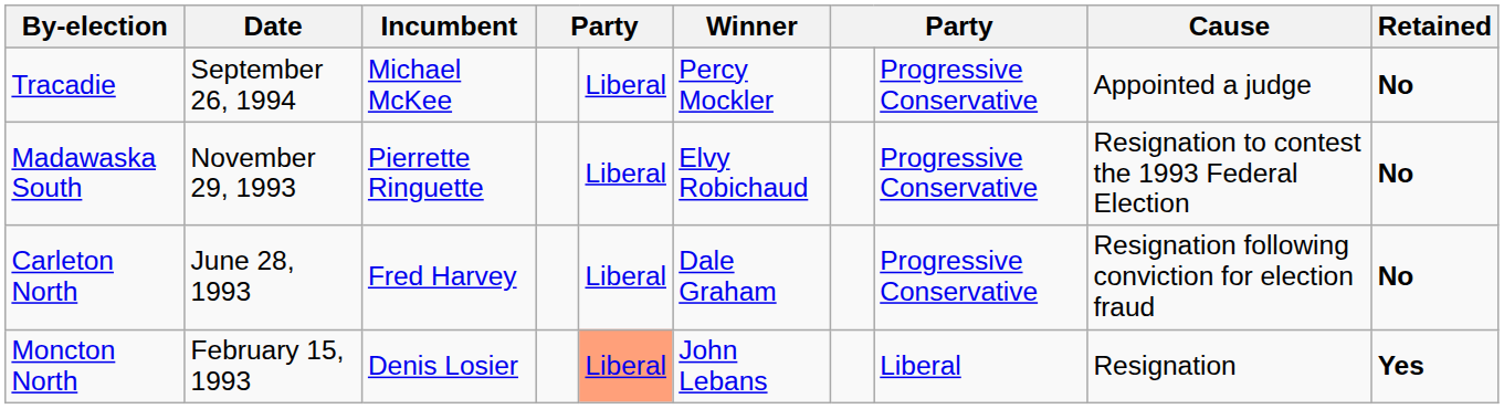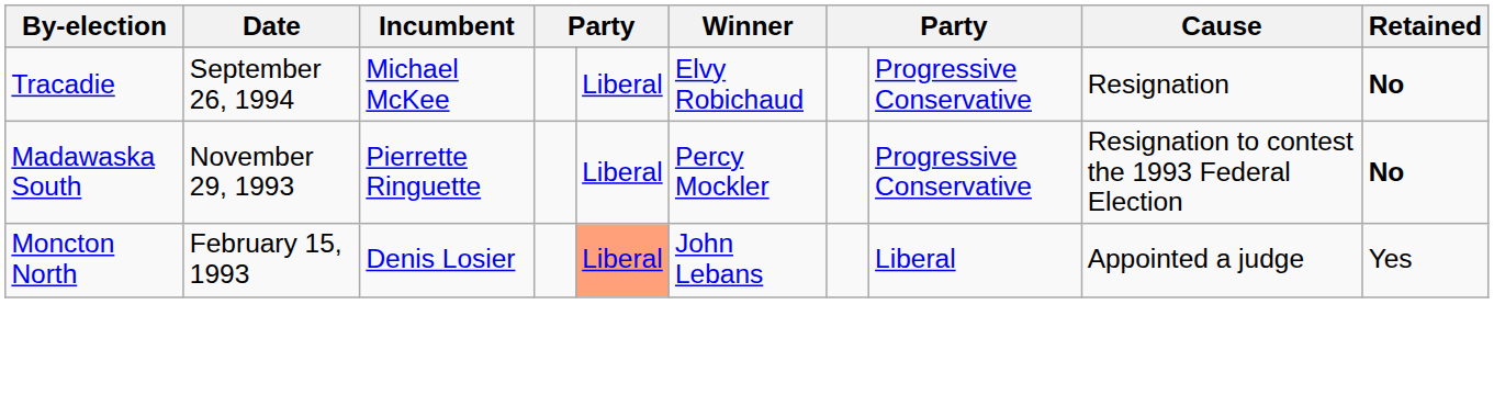 <table class=wikitable style="width:100%">
 <tr>
 <th>By-election</th>
 <th>Date</th>
 <th>Incumbent</th>
 <th colspan=2>Party</th>
 <th>Winner</th>
 <th colspan=2>Party</th>
 <th>Cause</th>
 <th>Retained</th>
 </tr>
 <tr>
 <td><a href='#'>Tracadie</a></td>
 <td>September 26, 1994</td>
 <td><a href='#'>Michael McKee</a></td>
 <td>    </td>
 <td><a href='#'>Liberal</a></td>
-<td><a href='#'>Percy Mockler</a></td>
+<td><a href='#'>Elvy Robichaud</a></td>
 <td>    </td>
 <td><a href='#'>Progressive Conservative</a></td>
-<td>Appointed a judge</td>
+<td>Resignation</td>
 <td><strong>No</strong></td>
 </tr>
 <tr>
 <td><a href='#'>Madawaska South</a></td>
 <td>November 29, 1993</td>
 <td><a href='#'>Pierrette Ringuette</a></td>
 <td>    </td>
 <td><a href='#'>Liberal</a></td>
-<td><a href='#'>Elvy Robichaud</a></td>
+<td><a href='#'>Percy Mockler</a></td>
 <td>    </td>
 <td><a href='#'>Progressive Conservative</a></td>
 <td>Resignation to contest the 1993 Federal Election</td>
-<td><strong>No</strong></td>
-</tr>
-<tr>
-<td><a href='#'>Carleton North</a></td>
-<td>June 28, 1993</td>
-<td><a href='#'>Fred Harvey</a></td>
-<td>    </td>
-<td><a href='#'>Liberal</a></td>
-<td><a href='#'>Dale Graham</a></td>
-<td>    </td>
-<td><a href='#'>Progressive Conservative</a></td>
-<td>Resignation following conviction for election fraud</td>
 <td><strong>No</strong></td>
 </tr>
 <tr>
 <td><a href='#'>Moncton North</a></td>
 <td>February 15, 1993</td>
 <td><a href='#'>Denis Losier</a></td>
 <td>    </td>
 <td style="background: lightsalmon;"><a href='#'>Liberal</a></td>
 <td><a href='#'>John Lebans</a></td>
 <td>    </td>
 <td><a href='#'>Liberal</a></td>
-<td>Resignation</td>
-<td><strong>Yes</strong></td>
+<td>Appointed a judge</td>
+<td>Yes</td>
 </tr>
 </table>
